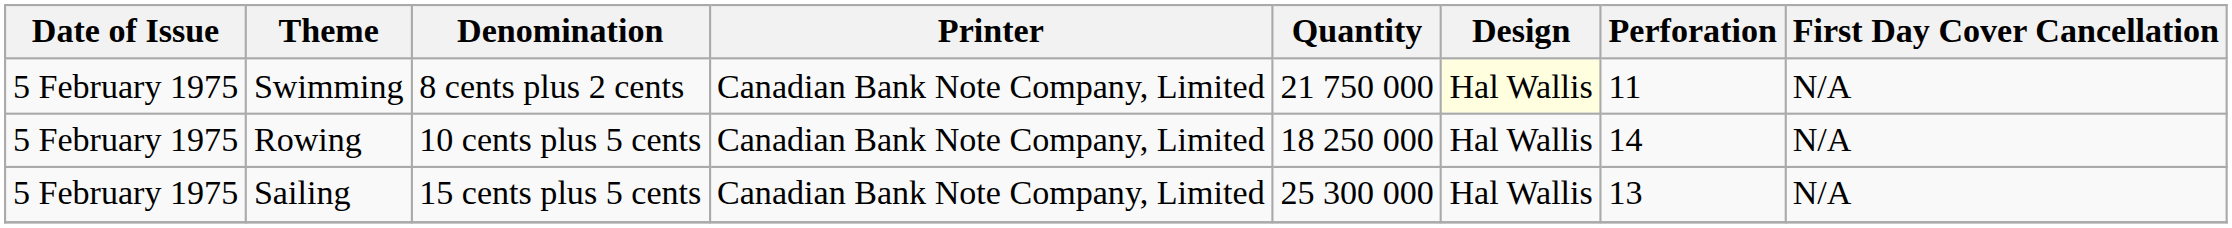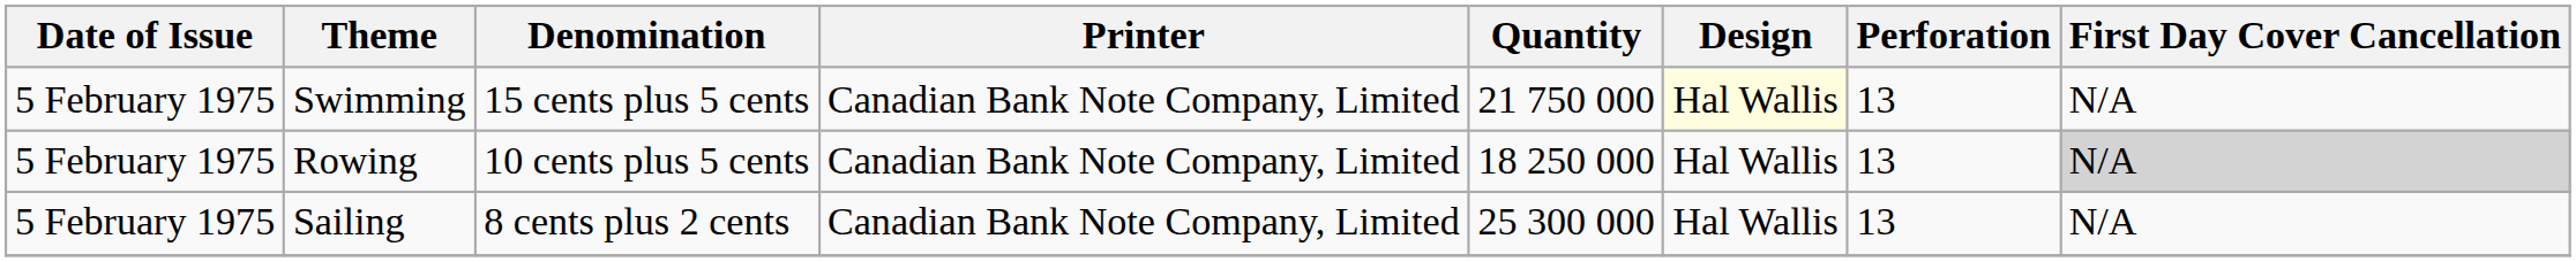 <table class="wikitable sortable">
 <tr>
 <th>Date of Issue</th>
 <th>Theme</th>
 <th>Denomination</th>
 <th>Printer</th>
 <th>Quantity</th>
 <th>Design</th>
 <th>Perforation</th>
 <th>First Day Cover Cancellation</th>
 </tr>
 <tr>
 <td>5 February 1975 </td>
 <td>Swimming</td>
-<td>8 cents plus 2 cents</td>
+<td>15 cents plus 5 cents</td>
 <td>Canadian Bank Note Company, Limited</td>
 <td>21 750 000</td>
 <td style="background: lightyellow;">Hal Wallis</td>
-<td>11</td>
+<td>13</td>
 <td>N/A</td>
 </tr>
 <tr>
 <td>5 February 1975</td>
 <td>Rowing</td>
 <td>10 cents plus 5 cents</td>
 <td>Canadian Bank Note Company, Limited</td>
 <td>18 250 000</td>
 <td>Hal Wallis</td>
-<td>14</td>
-<td>N/A</td>
+<td>13</td>
+<td style="background: lightgrey;">N/A</td>
 </tr>
 <tr>
 <td>5 February 1975</td>
 <td>Sailing</td>
-<td>15 cents plus 5 cents</td>
+<td>8 cents plus 2 cents</td>
 <td>Canadian Bank Note Company, Limited</td>
 <td>25 300 000</td>
 <td>Hal Wallis</td>
 <td>13</td>
 <td>N/A</td>
 </tr>
 <tr>
 </tr>
 </table>
